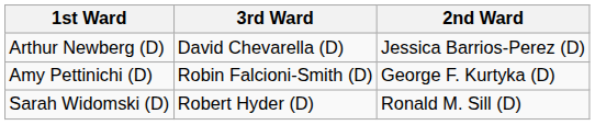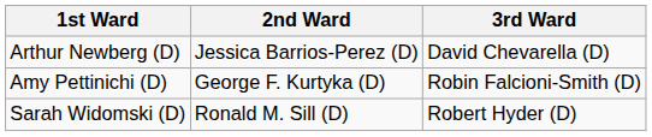 <table class="wikitable">
 <tr>
 <th>1st Ward</th>
+<th>2nd Ward</th>
 <th>3rd Ward</th>
-<th>2nd Ward</th>
 </tr>
 <tr>
 <td>Arthur Newberg (D)</td>
+<td>Jessica Barrios-Perez (D)</td>
 <td>David Chevarella (D)</td>
-<td>Jessica Barrios-Perez (D)</td>
 </tr>
 <tr>
 <td>Amy Pettinichi (D)</td>
+<td>George F. Kurtyka (D)</td>
 <td>Robin Falcioni-Smith (D)</td>
-<td>George F. Kurtyka (D)</td>
 </tr>
 <tr>
 <td>Sarah Widomski (D)</td>
+<td>Ronald M. Sill (D)</td>
 <td>Robert Hyder  (D)</td>
-<td>Ronald M. Sill (D)</td>
 </tr>
 </table>
